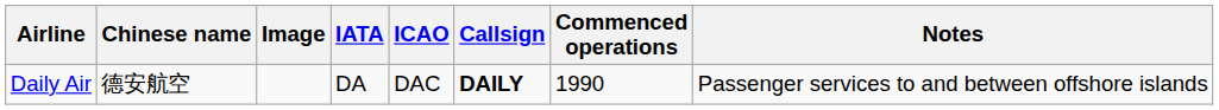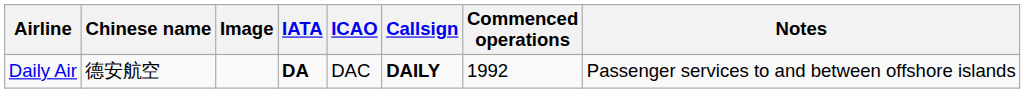 <table class="wikitable sortable sticky-header sort-under">
 <tr valign="middle">
 <th>Airline</th>
 <th>Chinese name</th>
 <th>Image</th>
 <th><a href='#'>IATA</a></th>
 <th><a href='#'>ICAO</a></th>
 <th><a href='#'>Callsign</a></th>
 <th>Commenced <br>operations</th>
 <th>Notes</th>
 </tr>
 <tr>
 <td><a href='#'>Daily Air</a></td>
 <td>德安航空</td>
 <td></td>
-<td>DA</td>
+<td><strong>DA</strong></td>
 <td>DAC</td>
 <td><strong>DAILY</strong></td>
-<td>1990</td>
+<td>1992</td>
 <td>Passenger services to and between offshore islands</td>
 </tr>
 </table>
